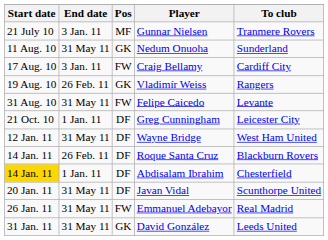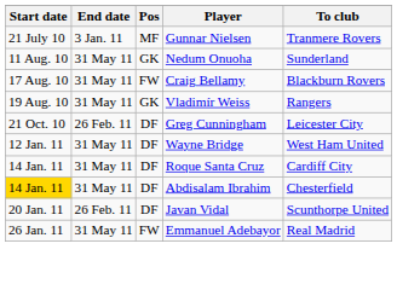 <table class="wikitable">
 <tr>
 </tr>
 <tr>
 <th>Start date</th>
 <th>End date</th>
 <th>Pos</th>
 <th>Player</th>
 <th>To club</th>
 </tr>
 <tr>
 <td>21 July 10</td>
 <td>3 Jan. 11</td>
 <td align="center">MF</td>
 <td> <a href='#'>Gunnar Nielsen</a></td>
 <td> <a href='#'>Tranmere Rovers</a></td>
 </tr>
 <tr>
 <td>11 Aug. 10</td>
 <td>31 May 11</td>
 <td align="center">GK</td>
 <td> <a href='#'>Nedum Onuoha</a></td>
 <td> <a href='#'>Sunderland</a></td>
 </tr>
 <tr>
 <td>17 Aug. 10</td>
-<td>3 Jan. 11</td>
+<td>31 May 11</td>
 <td align="center">FW</td>
 <td> <a href='#'>Craig Bellamy</a></td>
-<td> <a href='#'>Cardiff City</a></td>
+<td> <a href='#'>Blackburn Rovers</a></td>
 </tr>
 <tr>
 <td>19 Aug. 10</td>
-<td>26 Feb. 11</td>
+<td>31 May 11</td>
 <td align="center">GK</td>
 <td> <a href='#'>Vladimír Weiss</a></td>
 <td> <a href='#'>Rangers</a></td>
 </tr>
 <tr>
-<td>31 Aug. 10</td>
-<td>31 May 11</td>
-<td align="center">FW</td>
-<td> <a href='#'>Felipe Caicedo</a></td>
-<td> <a href='#'>Levante</a></td>
-</tr>
-<tr>
 <td>21 Oct. 10</td>
-<td>1 Jan. 11</td>
+<td>26 Feb. 11</td>
 <td align="center">DF</td>
 <td> <a href='#'>Greg Cunningham</a></td>
 <td> <a href='#'>Leicester City</a></td>
 </tr>
 <tr>
 <td>12 Jan. 11</td>
 <td>31 May 11</td>
 <td align="center">DF</td>
 <td> <a href='#'>Wayne Bridge</a></td>
 <td> <a href='#'>West Ham United</a></td>
 </tr>
 <tr>
 <td>14 Jan. 11</td>
-<td>26 Feb. 11</td>
+<td>31 May 11</td>
 <td align="center">DF</td>
 <td> <a href='#'>Roque Santa Cruz</a></td>
-<td> <a href='#'>Blackburn Rovers</a></td>
+<td> <a href='#'>Cardiff City</a></td>
 </tr>
 <tr>
 <td style="background: gold;">14 Jan. 11</td>
-<td>1 Jan. 11</td>
+<td>31 May 11</td>
 <td align="center">DF</td>
 <td> <a href='#'>Abdisalam Ibrahim</a></td>
 <td> <a href='#'>Chesterfield</a></td>
 </tr>
 <tr>
 <td>20 Jan. 11</td>
-<td>31 May 11</td>
+<td>26 Feb. 11</td>
 <td align="center">DF</td>
 <td> <a href='#'>Javan Vidal</a></td>
 <td> <a href='#'>Scunthorpe United</a></td>
 </tr>
 <tr>
 <td>26 Jan. 11</td>
 <td>31 May 11</td>
 <td align="center">FW</td>
 <td> <a href='#'>Emmanuel Adebayor</a></td>
 <td> <a href='#'>Real Madrid</a></td>
 </tr>
-<tr>
-<td>31 Jan. 11</td>
-<td>31 May 11</td>
-<td align="center">GK</td>
-<td> <a href='#'>David González</a></td>
-<td> <a href='#'>Leeds United</a></td>
-</tr>
 </table>
